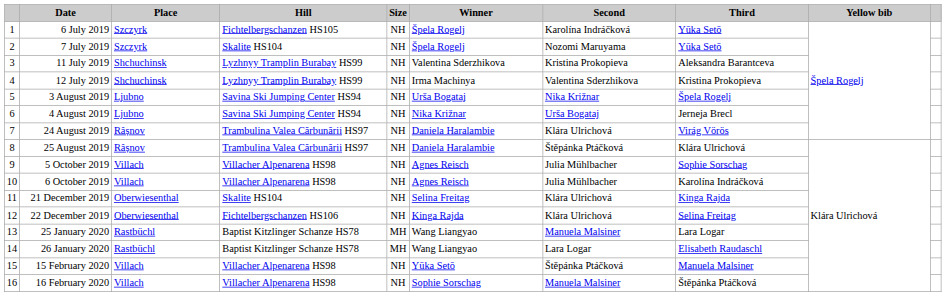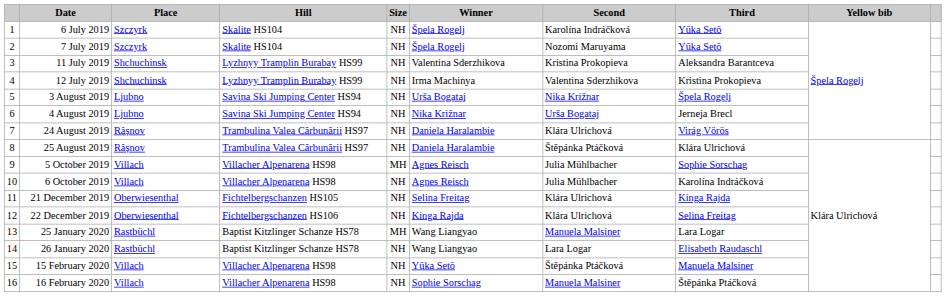 <table class="wikitable plainrowheaders" style="background:#fff; font-size:86%; line-height:16px; border:grey solid 1px; border-collapse:collapse;">
 <tr style="background:#ccc; text-align:center;">
 <th scope="col" style="background:#ccc; width=45 px;"></th>
 <th scope="col" style="background:#ccc; width:130px;">Date</th>
 <th scope="col" style="background:#ccc; width:150px;">Place</th>
 <th scope="col" style="background:#ccc; width:240px;">Hill</th>
 <th scope="col" style="background:#ccc; width:20px;">Size</th>
 <th scope="col" style="background:#ccc; width:195px;">Winner</th>
 <th scope="col" style="background:#ccc; width:195px;">Second</th>
 <th scope="col" style="background:#ccc; width:195px;">Third</th>
 <th scope="col" style="background:#ccc; width:180px;">Yellow bib</th>
 <th scope="col" style="background:#ccc; width:10px;"></th>
 </tr>
 <tr>
 <td align=center>1</td>
 <td align=right>6 July 2019</td>
 <td> <a href='#'>Szczyrk</a></td>
-<td><a href='#'>Fichtelbergschanzen</a> HS105</td>
+<td><a href='#'>Skalite</a> HS104</td>
 <td align=center>NH</td>
 <td> <a href='#'>Špela Rogelj</a></td>
 <td> Karolína Indráčková</td>
 <td> <a href='#'>Yūka Setō</a></td>
 <td rowspan=7> <a href='#'>Špela Rogelj</a></td>
 <td></td>
 </tr>
 <tr>
 <td align=center>2</td>
 <td align=right>7 July 2019</td>
 <td> <a href='#'>Szczyrk</a></td>
 <td><a href='#'>Skalite</a> HS104</td>
 <td align=center>NH</td>
 <td> <a href='#'>Špela Rogelj</a></td>
 <td> Nozomi Maruyama</td>
 <td> <a href='#'>Yūka Setō</a></td>
 <td></td>
 </tr>
 <tr>
 <td align=center>3</td>
 <td align=right>11 July 2019</td>
 <td> <a href='#'>Shchuchinsk</a></td>
 <td><a href='#'>Lyzhnyy Tramplin Burabay</a> HS99</td>
 <td align=center>NH</td>
 <td> Valentina Sderzhikova</td>
 <td> Kristina Prokopieva</td>
 <td> Aleksandra Barantceva</td>
 <td></td>
 </tr>
 <tr>
 <td align=center>4</td>
 <td align=right>12 July 2019</td>
 <td> <a href='#'>Shchuchinsk</a></td>
 <td><a href='#'>Lyzhnyy Tramplin Burabay</a> HS99</td>
 <td align=center>NH</td>
 <td> Irma Machinya</td>
 <td> Valentina Sderzhikova</td>
 <td> Kristina Prokopieva</td>
 <td></td>
 </tr>
 <tr>
 <td align=center>5</td>
 <td align=right>3 August 2019</td>
 <td> <a href='#'>Ljubno</a></td>
 <td><a href='#'>Savina Ski Jumping Center</a> HS94</td>
 <td align=center>NH</td>
 <td> <a href='#'>Urša Bogataj</a></td>
 <td> <a href='#'>Nika Križnar</a></td>
 <td> <a href='#'>Špela Rogelj</a></td>
 <td></td>
 </tr>
 <tr>
 <td align=center>6</td>
 <td align=right>4 August 2019</td>
 <td> <a href='#'>Ljubno</a></td>
 <td><a href='#'>Savina Ski Jumping Center</a> HS94</td>
 <td align=center>NH</td>
 <td> <a href='#'>Nika Križnar</a></td>
 <td> <a href='#'>Urša Bogataj</a></td>
 <td> Jerneja Brecl</td>
 <td></td>
 </tr>
 <tr>
 <td align=center>7</td>
 <td align=right>24 August 2019</td>
 <td> <a href='#'>Râșnov</a></td>
 <td><a href='#'>Trambulina Valea Cărbunării</a> HS97</td>
 <td align=center>NH</td>
 <td> <a href='#'>Daniela Haralambie</a></td>
 <td> Klára Ulrichová</td>
 <td> <a href='#'>Virág Vörös</a></td>
 <td></td>
 </tr>
 <tr>
 <td align=center>8</td>
 <td align=right>25 August 2019</td>
 <td> <a href='#'>Râșnov</a></td>
 <td><a href='#'>Trambulina Valea Cărbunării</a> HS97</td>
 <td align=center>NH</td>
 <td> <a href='#'>Daniela Haralambie</a></td>
 <td> Štěpánka Ptáčková</td>
 <td> Klára Ulrichová</td>
 <td rowspan=9> Klára Ulrichová</td>
 <td></td>
 </tr>
 <tr>
 <td align=center>9</td>
 <td align=right>5 October 2019</td>
 <td> <a href='#'>Villach</a></td>
 <td><a href='#'>Villacher Alpenarena</a> HS98</td>
-<td align=center>NH</td>
+<td align=center>MH</td>
 <td> <a href='#'>Agnes Reisch</a></td>
 <td> Julia Mühlbacher</td>
 <td> <a href='#'>Sophie Sorschag</a></td>
 <td></td>
 </tr>
 <tr>
 <td align=center>10</td>
 <td align=right>6 October 2019</td>
 <td> <a href='#'>Villach</a></td>
 <td><a href='#'>Villacher Alpenarena</a> HS98</td>
 <td align=center>NH</td>
 <td> <a href='#'>Agnes Reisch</a></td>
 <td> Julia Mühlbacher</td>
 <td> Karolína Indráčková</td>
 <td></td>
 </tr>
 <tr>
 <td align=center>11</td>
 <td align=right>21 December 2019</td>
 <td> <a href='#'>Oberwiesenthal</a></td>
-<td><a href='#'>Skalite</a> HS104</td>
+<td><a href='#'>Fichtelbergschanzen</a> HS105</td>
 <td align=center>NH</td>
 <td> <a href='#'>Selina Freitag</a></td>
 <td> Klára Ulrichová</td>
 <td> <a href='#'>Kinga Rajda</a></td>
 <td></td>
 </tr>
 <tr>
 <td align=center>12</td>
 <td align=right>22 December 2019</td>
 <td> <a href='#'>Oberwiesenthal</a></td>
 <td><a href='#'>Fichtelbergschanzen</a> HS106</td>
 <td align=center>NH</td>
 <td> <a href='#'>Kinga Rajda</a></td>
 <td> Klára Ulrichová</td>
 <td> <a href='#'>Selina Freitag</a></td>
 <td></td>
 </tr>
 <tr>
 <td align=center>13</td>
 <td align=right>25 January 2020</td>
 <td> <a href='#'>Rastbüchl</a></td>
 <td>Baptist Kitzlinger Schanze HS78</td>
 <td align=center>MH</td>
 <td> Wang Liangyao</td>
 <td> <a href='#'>Manuela Malsiner</a></td>
 <td> Lara Logar</td>
 <td></td>
 </tr>
 <tr>
 <td align=center>14</td>
 <td align=right>26 January 2020</td>
 <td> <a href='#'>Rastbüchl</a></td>
 <td>Baptist Kitzlinger Schanze HS78</td>
-<td align=center>MH</td>
+<td align=center>NH</td>
 <td> Wang Liangyao</td>
 <td> Lara Logar</td>
 <td> <a href='#'>Elisabeth Raudaschl</a></td>
 <td></td>
 </tr>
 <tr>
 <td align=center>15</td>
 <td align=right>15 February 2020</td>
 <td> <a href='#'>Villach</a></td>
 <td><a href='#'>Villacher Alpenarena</a> HS98</td>
 <td align=center>NH</td>
 <td> <a href='#'>Yūka Setō</a></td>
 <td> Štěpánka Ptáčková</td>
 <td> <a href='#'>Manuela Malsiner</a></td>
 <td></td>
 </tr>
 <tr>
 <td align=center>16</td>
 <td align=right>16 February 2020</td>
 <td> <a href='#'>Villach</a></td>
 <td><a href='#'>Villacher Alpenarena</a> HS98</td>
 <td align=center>NH</td>
 <td> <a href='#'>Sophie Sorschag</a></td>
 <td> <a href='#'>Manuela Malsiner</a></td>
 <td> Štěpánka Ptáčková</td>
 <td></td>
 </tr>
 </table>
